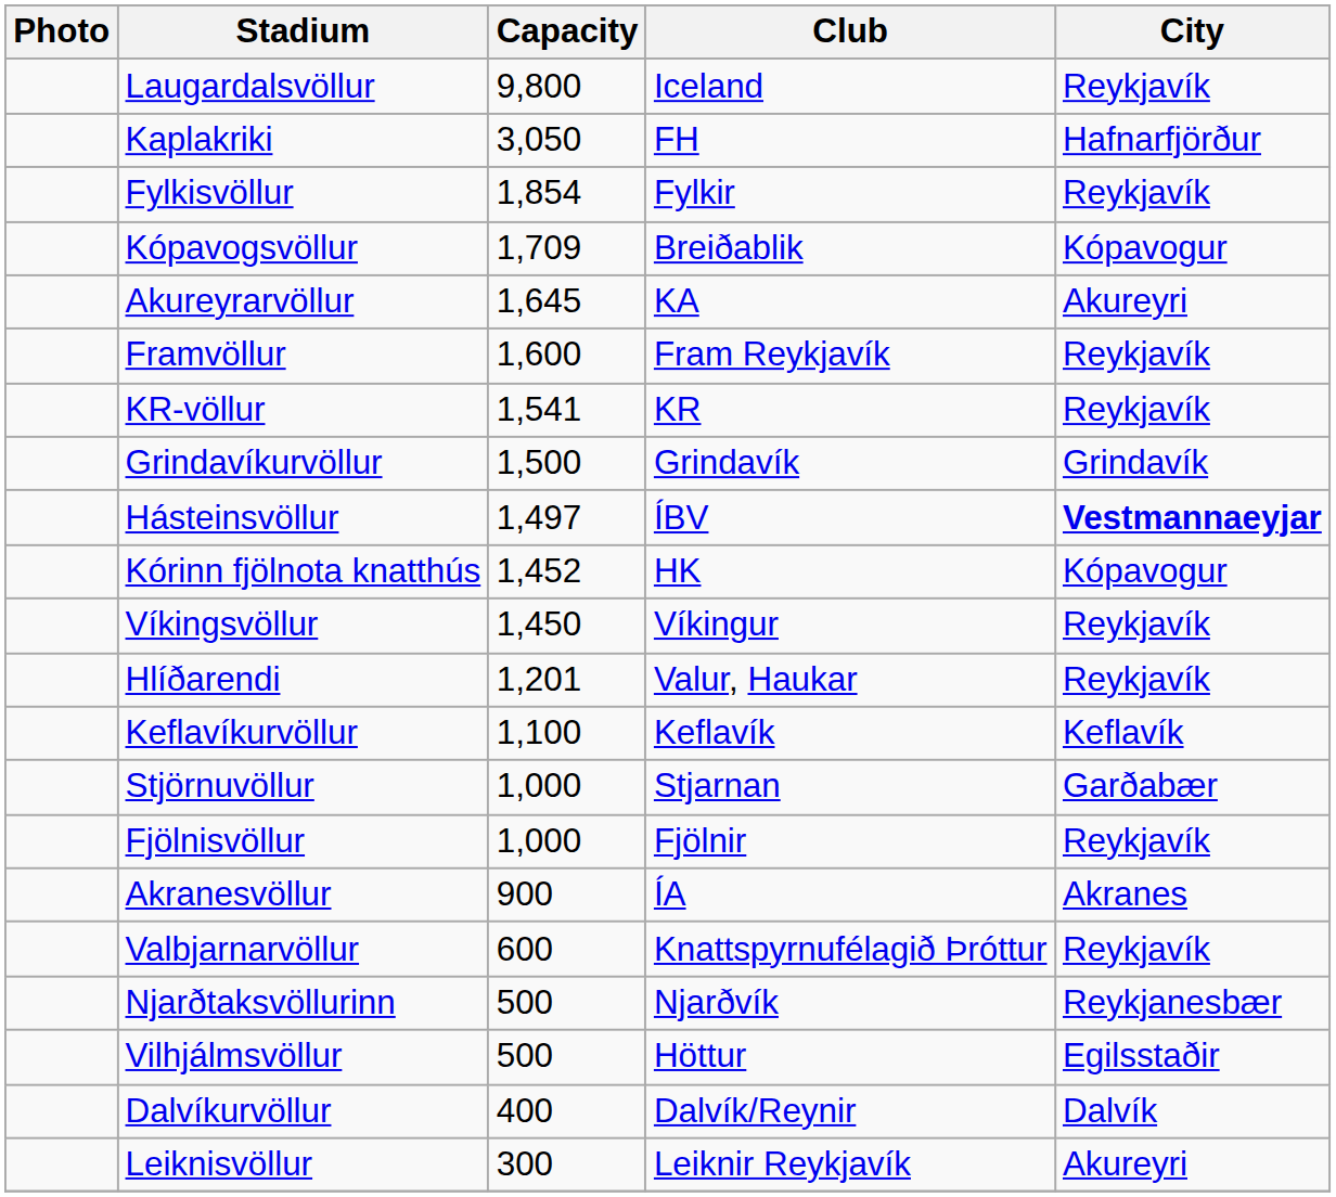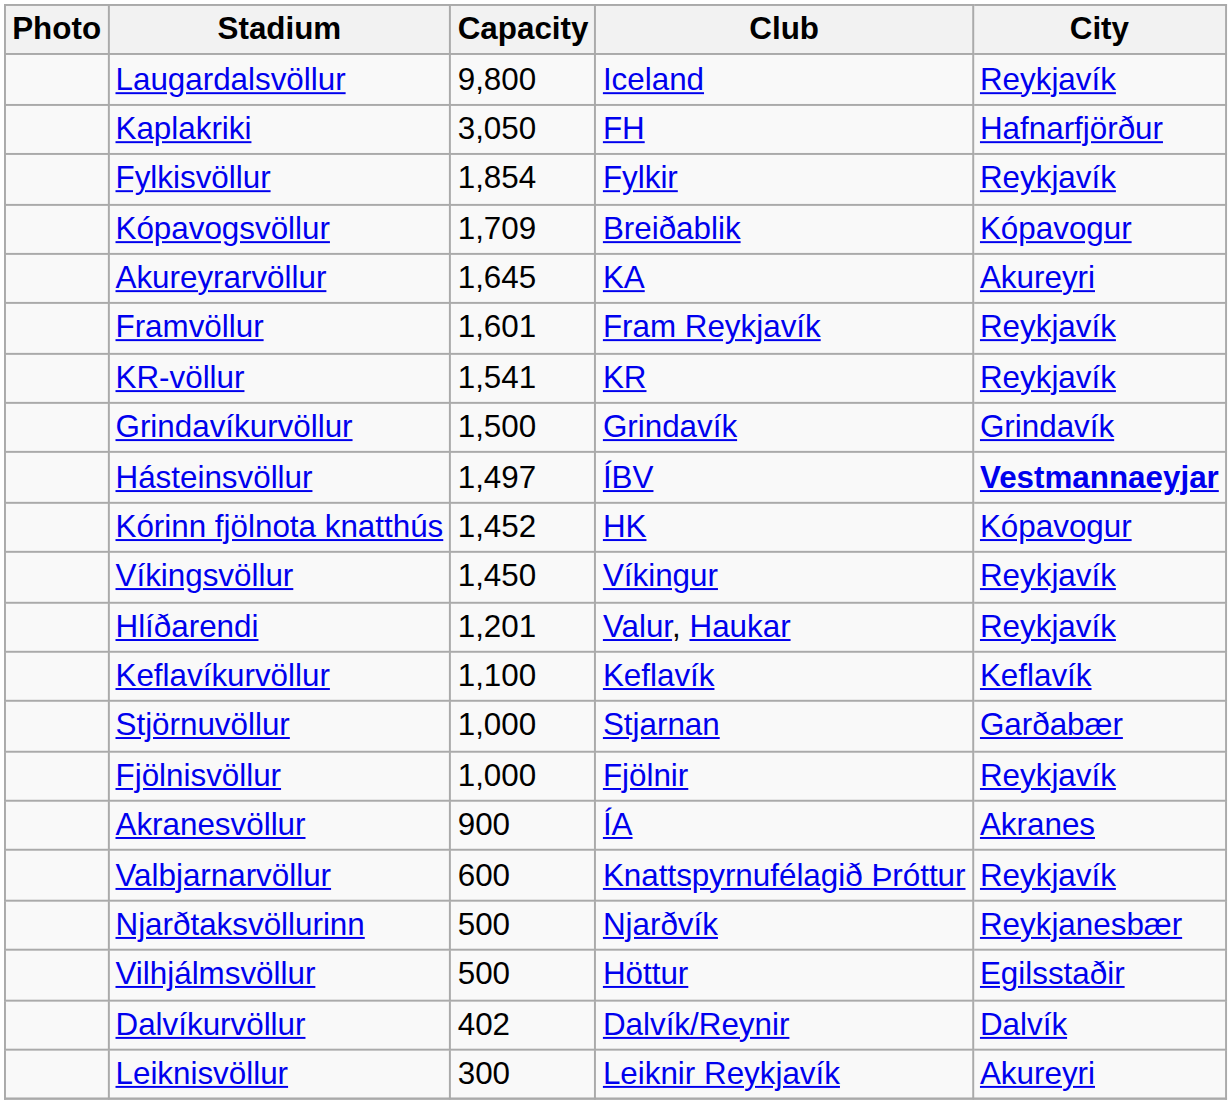 <table class="wikitable sortable">
 <tr>
 <th class="unsortable">Photo</th>
 <th>Stadium</th>
 <th>Capacity</th>
 <th>Club</th>
 <th>City</th>
 </tr>
 <tr>
 <td></td>
 <td><a href='#'>Laugardalsvöllur</a></td>
 <td>9,800</td>
 <td><a href='#'>Iceland</a></td>
 <td><a href='#'>Reykjavík</a></td>
 </tr>
 <tr>
 <td></td>
 <td><a href='#'>Kaplakriki</a></td>
 <td>3,050</td>
 <td><a href='#'>FH</a></td>
 <td><a href='#'>Hafnarfjörður</a></td>
 </tr>
 <tr>
 <td></td>
 <td><a href='#'>Fylkisvöllur</a></td>
 <td>1,854</td>
 <td><a href='#'>Fylkir</a></td>
 <td><a href='#'>Reykjavík</a></td>
 </tr>
 <tr>
 <td></td>
 <td><a href='#'>Kópavogsvöllur</a></td>
 <td>1,709</td>
 <td><a href='#'>Breiðablik</a></td>
 <td><a href='#'>Kópavogur</a></td>
 </tr>
 <tr>
 <td></td>
 <td><a href='#'>Akureyrarvöllur</a></td>
 <td>1,645</td>
 <td><a href='#'>KA</a></td>
 <td><a href='#'>Akureyri</a></td>
 </tr>
 <tr>
 <td></td>
 <td><a href='#'>Framvöllur</a></td>
-<td>1,600</td>
+<td>1,601</td>
 <td><a href='#'>Fram Reykjavík</a></td>
 <td><a href='#'>Reykjavík</a></td>
 </tr>
 <tr>
 <td></td>
 <td><a href='#'>KR-völlur</a></td>
 <td>1,541</td>
 <td><a href='#'>KR</a></td>
 <td><a href='#'>Reykjavík</a></td>
 </tr>
 <tr>
 <td></td>
 <td><a href='#'>Grindavíkurvöllur</a></td>
 <td>1,500</td>
 <td><a href='#'>Grindavík</a></td>
 <td><a href='#'>Grindavík</a></td>
 </tr>
 <tr>
 <td></td>
 <td><a href='#'>Hásteinsvöllur</a></td>
 <td>1,497</td>
 <td><a href='#'>ÍBV</a></td>
 <td><strong><a href='#'>Vestmannaeyjar</a></strong></td>
 </tr>
 <tr>
 <td></td>
 <td><a href='#'>Kórinn fjölnota knatthús</a></td>
 <td>1,452</td>
 <td><a href='#'>HK</a></td>
 <td><a href='#'>Kópavogur</a></td>
 </tr>
 <tr>
 <td></td>
 <td><a href='#'>Víkingsvöllur</a></td>
 <td>1,450</td>
 <td><a href='#'>Víkingur</a></td>
 <td><a href='#'>Reykjavík</a></td>
 </tr>
 <tr>
 <td></td>
 <td><a href='#'>Hlíðarendi</a></td>
 <td>1,201</td>
 <td><a href='#'>Valur</a>, <a href='#'>Haukar</a></td>
 <td><a href='#'>Reykjavík</a></td>
 </tr>
 <tr>
 <td></td>
 <td><a href='#'>Keflavíkurvöllur</a></td>
 <td>1,100</td>
 <td><a href='#'>Keflavík</a></td>
 <td><a href='#'>Keflavík</a></td>
 </tr>
 <tr>
 <td></td>
 <td><a href='#'>Stjörnuvöllur</a></td>
 <td>1,000</td>
 <td><a href='#'>Stjarnan</a></td>
 <td><a href='#'>Garðabær</a></td>
 </tr>
 <tr>
 <td></td>
 <td><a href='#'>Fjölnisvöllur</a></td>
 <td>1,000</td>
 <td><a href='#'>Fjölnir</a></td>
 <td><a href='#'>Reykjavík</a></td>
 </tr>
 <tr>
 <td></td>
 <td><a href='#'>Akranesvöllur</a></td>
 <td>900</td>
 <td><a href='#'>ÍA</a></td>
 <td><a href='#'>Akranes</a></td>
 </tr>
 <tr>
 <td></td>
 <td><a href='#'>Valbjarnarvöllur</a></td>
 <td>600</td>
 <td><a href='#'>Knattspyrnufélagið Þróttur</a></td>
 <td><a href='#'>Reykjavík</a></td>
 </tr>
 <tr>
 <td></td>
 <td><a href='#'>Njarðtaksvöllurinn</a></td>
 <td>500</td>
 <td><a href='#'>Njarðvík</a></td>
 <td><a href='#'>Reykjanesbær</a></td>
 </tr>
 <tr>
 <td></td>
 <td><a href='#'>Vilhjálmsvöllur</a></td>
 <td>500</td>
 <td><a href='#'>Höttur</a></td>
 <td><a href='#'>Egilsstaðir</a></td>
 </tr>
 <tr>
 <td></td>
 <td><a href='#'>Dalvíkurvöllur</a></td>
-<td>400</td>
+<td>402</td>
 <td><a href='#'>Dalvík/Reynir</a></td>
 <td><a href='#'>Dalvík</a></td>
 </tr>
 <tr>
 <td></td>
 <td><a href='#'>Leiknisvöllur</a></td>
 <td>300</td>
 <td><a href='#'>Leiknir Reykjavík</a></td>
 <td><a href='#'>Akureyri</a></td>
 </tr>
 <tr>
 </tr>
 </table>
